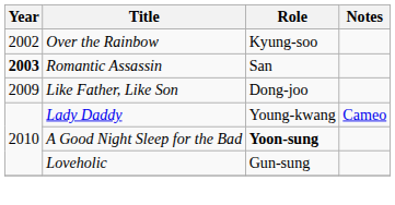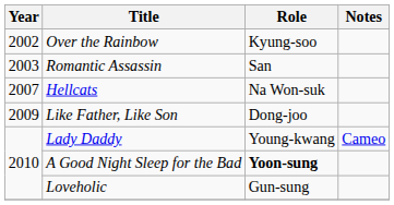 <table class="wikitable sortable plainrowheaders">
 <tr>
 <th scope="col">Year</th>
 <th scope="col">Title</th>
 <th scope="col">Role</th>
 <th scope="col">Notes</th>
 </tr>
 <tr>
 <td>2002</td>
 <td><em>Over the Rainbow</em></td>
 <td>Kyung-soo</td>
 <td></td>
 </tr>
 <tr>
-<td><strong>2003</strong></td>
+<td>2003</td>
 <td><em>Romantic Assassin</em></td>
 <td>San</td>
+<td></td>
+</tr>
+<tr>
+<td>2007</td>
+<td><em><a href='#'>Hellcats</a></em></td>
+<td>Na Won-suk</td>
 <td></td>
 </tr>
 <tr>
 <td>2009</td>
 <td><em>Like Father, Like Son</em></td>
 <td>Dong-joo</td>
 <td></td>
 </tr>
 <tr>
 <td rowspan="3">2010</td>
 <td><em><a href='#'>Lady Daddy</a></em></td>
 <td>Young-kwang</td>
 <td><a href='#'>Cameo</a></td>
 </tr>
 <tr>
 <td><em>A Good Night Sleep for the Bad</em></td>
 <td><strong>Yoon-sung</strong></td>
 <td></td>
 </tr>
 <tr>
 <td><em>Loveholic</em></td>
 <td>Gun-sung</td>
 <td></td>
 </tr>
 <tr>
 </tr>
 </table>
